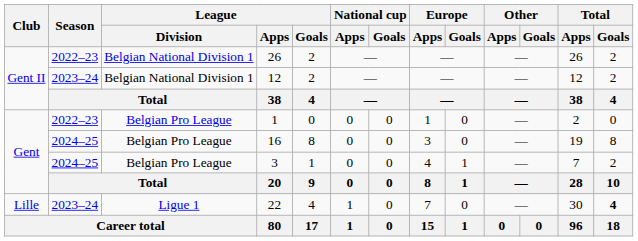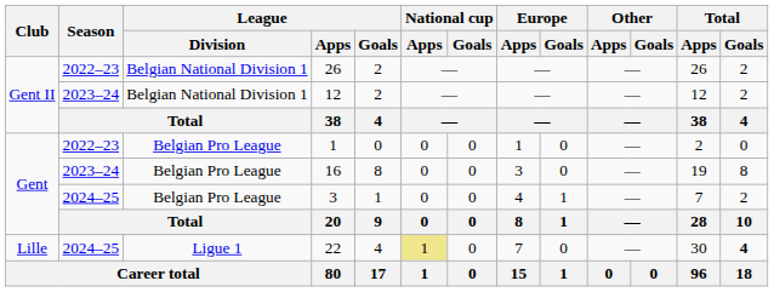 <table class="wikitable" Style="text-align: center">
 <tr>
 <th rowspan="2">Club</th>
 <th rowspan="2">Season</th>
 <th colspan="3">League</th>
 <th colspan="2">National cup</th>
 <th colspan="2">Europe</th>
 <th colspan="2">Other</th>
 <th colspan="2">Total</th>
 </tr>
 <tr>
 <th>Division</th>
 <th>Apps</th>
 <th>Goals</th>
 <th>Apps</th>
 <th>Goals</th>
 <th>Apps</th>
 <th>Goals</th>
 <th>Apps</th>
 <th>Goals</th>
 <th>Apps</th>
 <th>Goals</th>
 </tr>
 <tr>
 <td rowspan="3"><a href='#'>Gent II</a></td>
 <td><a href='#'>2022–23</a></td>
 <td><a href='#'>Belgian National Division 1</a></td>
 <td>26</td>
 <td>2</td>
 <td colspan="2">—</td>
 <td colspan="2">—</td>
 <td colspan="2">—</td>
 <td>26</td>
 <td>2</td>
 </tr>
 <tr>
 <td><a href='#'>2023–24</a></td>
 <td>Belgian National Division 1</td>
 <td>12</td>
 <td>2</td>
 <td colspan="2">—</td>
 <td colspan="2">—</td>
 <td colspan="2">—</td>
 <td>12</td>
 <td>2</td>
 </tr>
 <tr>
 <th colspan="2">Total</th>
 <th>38</th>
 <th>4</th>
 <th colspan="2">—</th>
 <th colspan="2">—</th>
 <th colspan="2">—</th>
 <th>38</th>
 <th>4</th>
 </tr>
 <tr>
 <td rowspan="4"><a href='#'>Gent</a></td>
 <td><a href='#'>2022–23</a></td>
 <td><a href='#'>Belgian Pro League</a></td>
 <td>1</td>
 <td>0</td>
 <td>0</td>
 <td>0</td>
 <td>1</td>
 <td>0</td>
 <td colspan="2">—</td>
 <td>2</td>
 <td>0</td>
 </tr>
 <tr>
-<td><a href='#'>2024–25</a></td>
+<td><a href='#'>2023–24</a></td>
 <td>Belgian Pro League</td>
 <td>16</td>
 <td>8</td>
 <td>0</td>
 <td>0</td>
 <td>3</td>
 <td>0</td>
 <td colspan="2">—</td>
 <td>19</td>
 <td>8</td>
 </tr>
 <tr>
 <td><a href='#'>2024–25</a></td>
 <td>Belgian Pro League</td>
 <td>3</td>
 <td>1</td>
 <td>0</td>
 <td>0</td>
 <td>4</td>
 <td>1</td>
 <td colspan="2">—</td>
 <td>7</td>
 <td>2</td>
 </tr>
 <tr>
 <th colspan="2">Total</th>
 <th>20</th>
 <th>9</th>
 <th>0</th>
 <th>0</th>
 <th>8</th>
 <th>1</th>
 <th colspan="2">—</th>
 <th>28</th>
 <th>10</th>
 </tr>
 <tr>
 <td><a href='#'>Lille</a></td>
-<td><a href='#'>2023–24</a></td>
+<td><a href='#'>2024–25</a></td>
 <td><a href='#'>Ligue 1</a></td>
 <td>22</td>
 <td>4</td>
-<td>1</td>
+<td style="background: khaki;">1</td>
 <td>0</td>
 <td>7</td>
 <td>0</td>
 <td colspan="2">—</td>
 <td>30</td>
 <td><strong>4</strong></td>
 </tr>
 <tr>
 <th colspan="3">Career total</th>
 <th>80</th>
 <th>17</th>
 <th>1</th>
 <th>0</th>
 <th>15</th>
 <th>1</th>
 <th>0</th>
 <th>0</th>
 <th>96</th>
 <th>18</th>
 </tr>
 </table>
